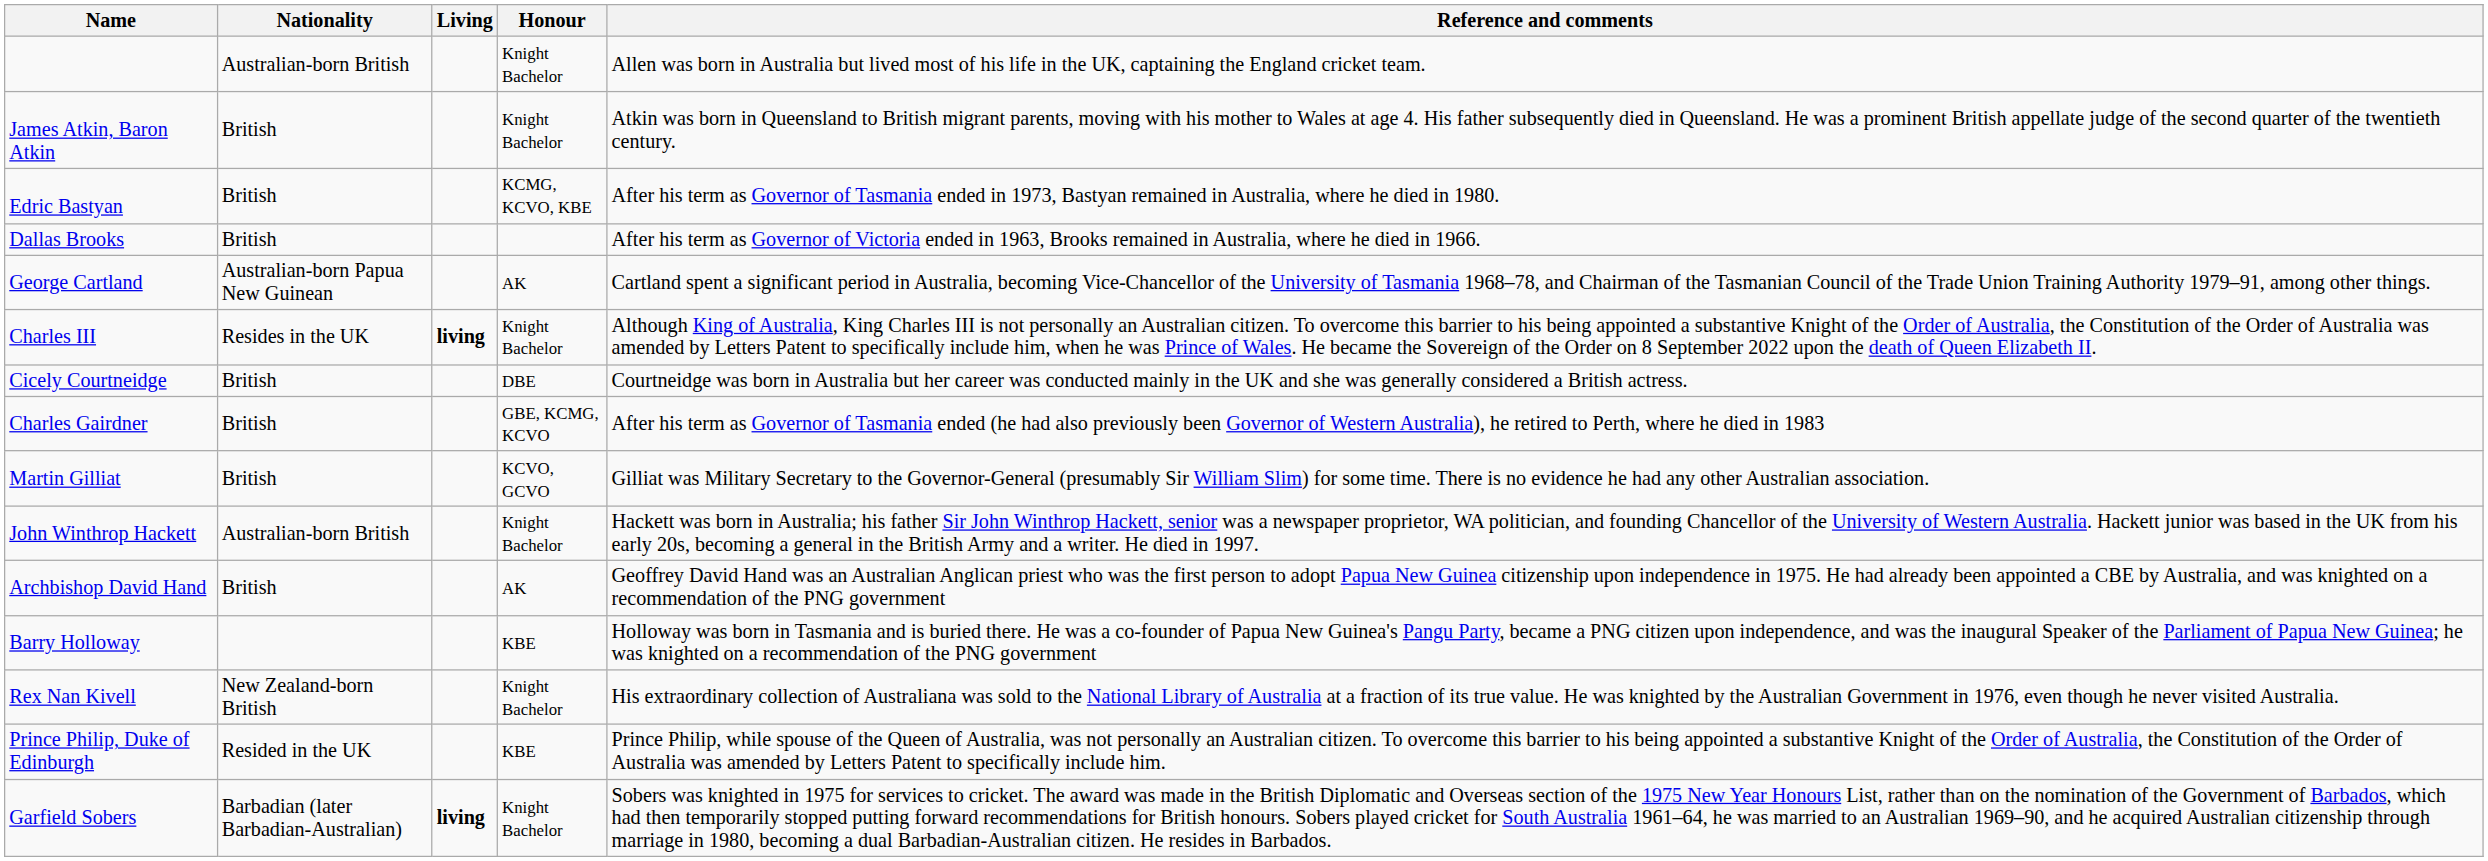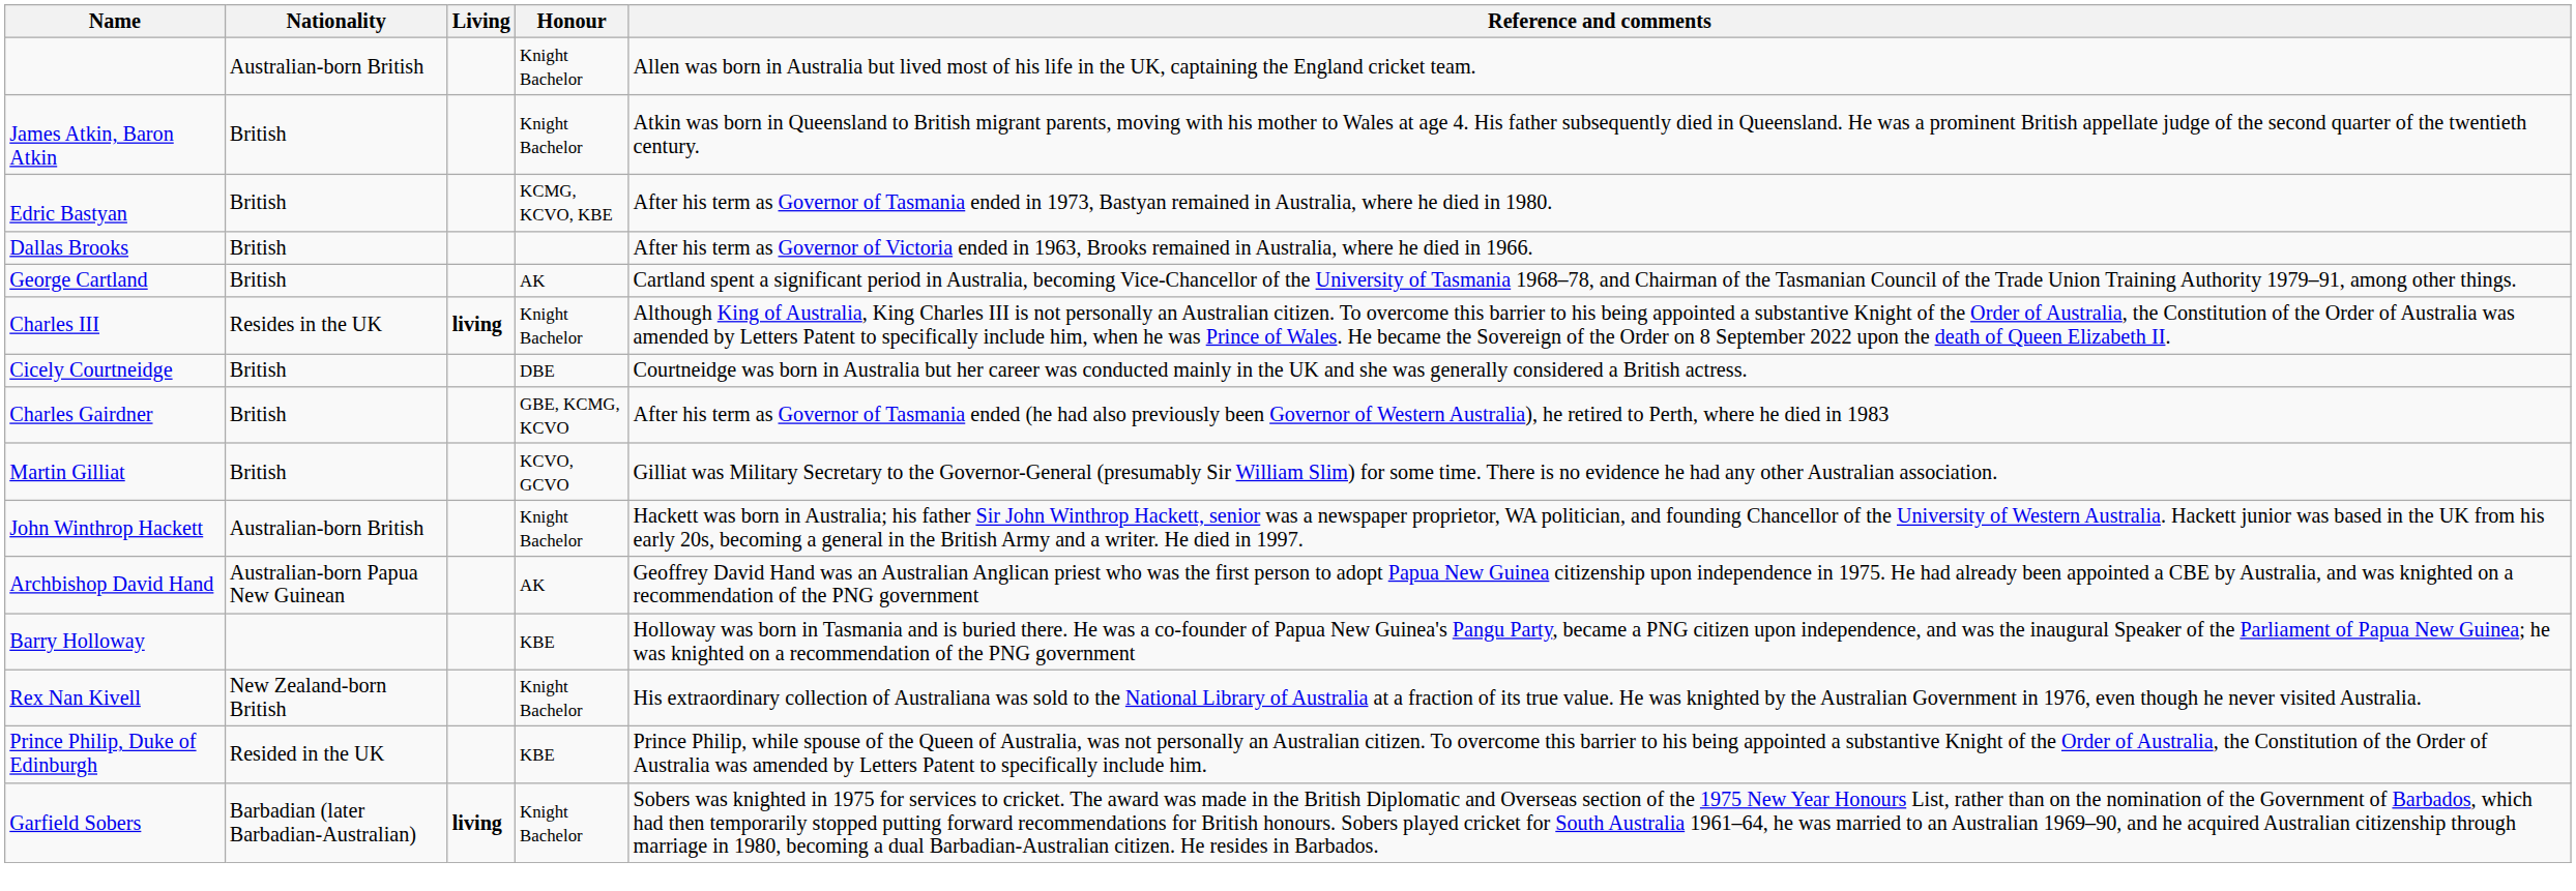 <table class="wikitable sortable" style="text-align: left">
 <tr>
 <th>Name</th>
 <th>Nationality</th>
 <th>Living</th>
 <th>Honour</th>
 <th>Reference and comments</th>
 </tr>
 <tr>
 <td></td>
 <td>Australian-born British</td>
 <td></td>
 <td><small>Knight Bachelor</small></td>
 <td>Allen was born in Australia but lived most of his life in the UK, captaining the England cricket team.</td>
 </tr>
 <tr>
 <td><br><a href='#'>James Atkin, Baron Atkin</a></td>
 <td>British</td>
 <td></td>
 <td><small>Knight Bachelor</small></td>
 <td>Atkin was born in Queensland to British migrant parents, moving with his mother to Wales at age 4.  His father subsequently died in Queensland.  He was a prominent British appellate judge of the second quarter of the twentieth century.</td>
 </tr>
 <tr>
 <td><br><a href='#'>Edric Bastyan</a></td>
 <td>British</td>
 <td></td>
 <td><small>KCMG, KCVO, KBE</small></td>
 <td>After his term as <a href='#'>Governor of Tasmania</a> ended in 1973, Bastyan remained in Australia, where he died in 1980.</td>
 </tr>
 <tr>
 <td><a href='#'>Dallas Brooks</a></td>
 <td>British</td>
 <td></td>
 <td></td>
 <td>After his term as <a href='#'>Governor of Victoria</a> ended in 1963, Brooks remained in Australia, where he died in 1966.</td>
 </tr>
 <tr>
 <td><a href='#'>George Cartland</a></td>
-<td>Australian-born Papua New Guinean</td>
+<td>British</td>
 <td></td>
 <td><small> AK </small></td>
 <td>Cartland spent a significant period in Australia, becoming Vice-Chancellor of the <a href='#'>University of Tasmania</a> 1968–78, and Chairman of the Tasmanian Council of the Trade Union Training Authority 1979–91, among other things.</td>
 </tr>
 <tr>
 <td><a href='#'>Charles III</a></td>
 <td>Resides in the UK</td>
 <td><strong>living</strong></td>
 <td><small>Knight Bachelor</small></td>
 <td>Although <a href='#'>King of Australia</a>, King Charles III is not personally an Australian citizen. To overcome this barrier to his being appointed a substantive Knight of the <a href='#'>Order of Australia</a>, the Constitution of the Order of Australia was amended by Letters Patent to specifically include him, when he was <a href='#'>Prince of Wales</a>. He became the Sovereign of the Order on 8 September 2022 upon the <a href='#'>death of Queen Elizabeth II</a>.</td>
 </tr>
 <tr>
 <td><a href='#'>Cicely Courtneidge</a></td>
 <td>British</td>
 <td></td>
 <td><small>DBE</small></td>
 <td>Courtneidge was born in Australia but her career was conducted mainly in the UK and she was generally considered a British actress.</td>
 </tr>
 <tr>
 <td><a href='#'>Charles Gairdner</a></td>
 <td>British</td>
 <td></td>
 <td><small> GBE, KCMG, KCVO </small></td>
 <td>After his term as <a href='#'>Governor of Tasmania</a> ended (he had also previously been <a href='#'>Governor of Western Australia</a>), he retired to Perth, where he died in 1983</td>
 </tr>
 <tr>
 <td><a href='#'>Martin Gilliat</a></td>
 <td>British</td>
 <td></td>
 <td><small> KCVO, GCVO</small></td>
 <td>Gilliat was Military Secretary to the Governor-General (presumably Sir <a href='#'>William Slim</a>) for some time.  There is no evidence he had any other Australian association.</td>
 </tr>
 <tr>
 <td><a href='#'>John Winthrop Hackett</a></td>
 <td>Australian-born British</td>
 <td></td>
 <td><small>Knight Bachelor</small></td>
 <td>Hackett was born in Australia; his father <a href='#'>Sir John Winthrop Hackett, senior</a> was a newspaper proprietor, WA politician, and founding Chancellor of the <a href='#'>University of Western Australia</a>.  Hackett junior was based in the UK from his early 20s,  becoming a general in the British Army and a writer.  He died in 1997.</td>
 </tr>
 <tr>
 <td><a href='#'>Archbishop David Hand</a></td>
-<td>British</td>
+<td>Australian-born Papua New Guinean</td>
 <td></td>
 <td><small> AK </small></td>
 <td>Geoffrey David Hand was an Australian Anglican priest who was the first person to adopt <a href='#'>Papua New Guinea</a> citizenship upon independence in 1975. He had already been appointed a CBE by Australia, and was knighted on a recommendation of the PNG government</td>
 </tr>
 <tr>
 <td><a href='#'>Barry Holloway</a></td>
 <td></td>
 <td></td>
 <td><small> KBE</small></td>
 <td>Holloway was born in Tasmania and is buried there.  He was a co-founder of Papua New Guinea's <a href='#'>Pangu Party</a>, became a PNG citizen upon independence, and was the inaugural Speaker of the <a href='#'>Parliament of Papua New Guinea</a>; he was knighted on a recommendation of the PNG government</td>
 </tr>
 <tr>
 <td><a href='#'>Rex Nan Kivell</a></td>
 <td>New Zealand-born British</td>
 <td></td>
 <td><small>Knight Bachelor</small></td>
 <td>His extraordinary collection of Australiana was sold to the <a href='#'>National Library of Australia</a> at a fraction of its true value.  He was knighted by the Australian Government in 1976, even though he never visited Australia.</td>
 </tr>
 <tr>
 <td><a href='#'>Prince Philip, Duke of Edinburgh</a></td>
 <td>Resided in the UK</td>
 <td></td>
 <td><small> KBE</small></td>
 <td>Prince Philip, while spouse of the Queen of Australia, was not personally an Australian citizen.  To overcome this barrier to his being appointed a substantive Knight of the <a href='#'>Order of Australia</a>, the Constitution of the Order of Australia was amended by Letters Patent to specifically include him.</td>
 </tr>
 <tr>
 <td><a href='#'>Garfield Sobers</a></td>
 <td>Barbadian (later Barbadian-Australian)</td>
 <td><strong>living</strong></td>
 <td><small>Knight Bachelor</small></td>
 <td>Sobers was knighted in 1975 for services to cricket.  The award was made in the British Diplomatic and Overseas section of the <a href='#'>1975 New Year Honours</a> List, rather than on the nomination of the Government of <a href='#'>Barbados</a>, which had then temporarily stopped putting forward recommendations for British honours. Sobers played cricket for <a href='#'>South Australia</a> 1961–64, he was married to an Australian 1969–90, and he acquired Australian citizenship through marriage in 1980, becoming a dual Barbadian-Australian citizen.  He resides in Barbados.</td>
 </tr>
 </table>
